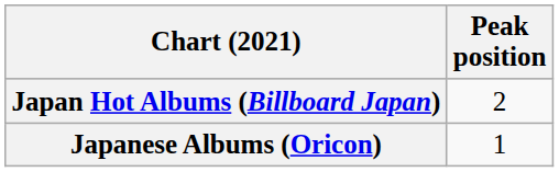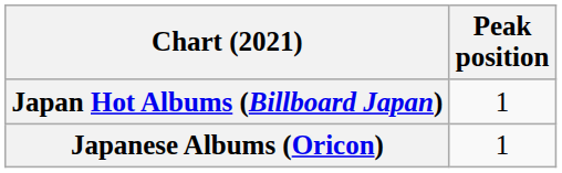 <table class="wikitable sortable plainrowheaders" style="text-align:center">
 <tr>
 <th scope="col">Chart (2021)</th>
 <th scope="col">Peak<br>position</th>
 </tr>
 <tr>
 <th scope="row">Japan <a href='#'>Hot Albums</a> (<em><a href='#'>Billboard Japan</a></em>)</th>
-<td>2</td>
+<td>1</td>
 </tr>
 <tr>
 <th scope="row">Japanese Albums (<a href='#'>Oricon</a>)</th>
 <td>1</td>
 </tr>
 </table>
